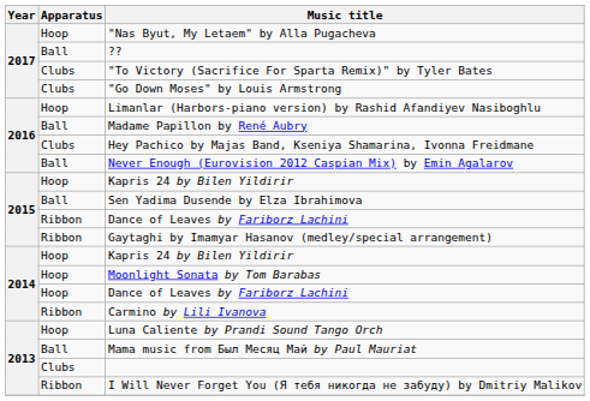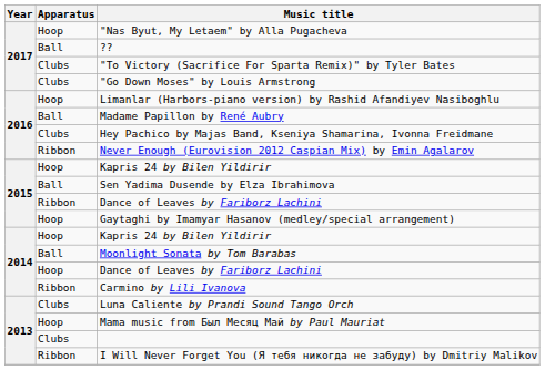 <table class="wikitable plainrowheaders">
 <tr>
 <th scope=col>Year</th>
 <th scope=col>Apparatus</th>
 <th scope=col>Music title </th>
 </tr>
 <tr>
 <th rowspan=4>2017</th>
 <td>Hoop</td>
 <td>"Nas Byut, My Letaem" by Alla Pugacheva</td>
 </tr>
 <tr>
 <td>Ball</td>
 <td>??</td>
 </tr>
 <tr>
 <td>Clubs</td>
 <td>"To Victory (Sacrifice For Sparta Remix)" by Tyler Bates</td>
 </tr>
 <tr>
 <td>Clubs</td>
 <td>"Go Down Moses" by Louis Armstrong</td>
 </tr>
 <tr>
 <th scope=row rowspan=4>2016</th>
 <td>Hoop</td>
 <td>Limanlar (Harbors-piano version) by Rashid Afandiyev Nasiboghlu</td>
 </tr>
 <tr>
 <td>Ball</td>
 <td>Madame Papillon by <a href='#'>René Aubry</a></td>
 </tr>
 <tr>
 <td>Clubs</td>
 <td>Hey Pachico by Majas Band, Kseniya Shamarina, Ivonna Freidmane</td>
 </tr>
 <tr>
-<td>Ball</td>
+<td>Ribbon</td>
 <td><a href='#'>Never Enough (Eurovision 2012 Caspian Mix)</a> by <a href='#'>Emin Agalarov</a></td>
 </tr>
 <tr>
 <th scope=row rowspan=4>2015</th>
 <td>Hoop</td>
 <td>Kapris 24 <em>by Bilen Yildirir </em></td>
 </tr>
 <tr>
 <td>Ball</td>
 <td>Sen Yadima Dusende by Elza Ibrahimova</td>
 </tr>
 <tr>
 <td>Ribbon</td>
 <td>Dance of Leaves <em>by <a href='#'>Fariborz Lachini</a> </em></td>
 </tr>
 <tr>
-<td>Ribbon</td>
+<td>Hoop</td>
 <td>Gaytaghi by Imamyar Hasanov (medley/special arrangement)</td>
 </tr>
 <tr>
 <th scope=row rowspan=4>2014</th>
 <td>Hoop</td>
 <td>Kapris 24 <em>by Bilen Yildirir </em></td>
 </tr>
 <tr>
-<td>Hoop</td>
+<td>Ball</td>
 <td><a href='#'>Moonlight Sonata</a> <em>by Tom Barabas</em></td>
 </tr>
 <tr>
 <td>Hoop</td>
 <td>Dance of Leaves <em>by <a href='#'>Fariborz Lachini</a> </em></td>
 </tr>
 <tr>
 <td>Ribbon</td>
 <td>Carmino <em>by <a href='#'>Lili Ivanova</a></em></td>
 </tr>
 <tr>
 <th scope=row rowspan=4>2013</th>
-<td>Hoop</td>
+<td>Clubs</td>
 <td>Luna Caliente <em>by Prandi Sound Tango Orch</em></td>
 </tr>
 <tr>
-<td>Ball</td>
+<td>Hoop</td>
 <td>Mama music from Был Месяц Май <em> by Paul Mauriat</em></td>
 </tr>
 <tr>
 <td>Clubs</td>
 <td></td>
 </tr>
 <tr>
 <td>Ribbon</td>
 <td>I Will Never Forget You (Я тебя никогда не забуду) by Dmitriy Malikov</td>
 </tr>
 <tr>
 </tr>
 </table>
